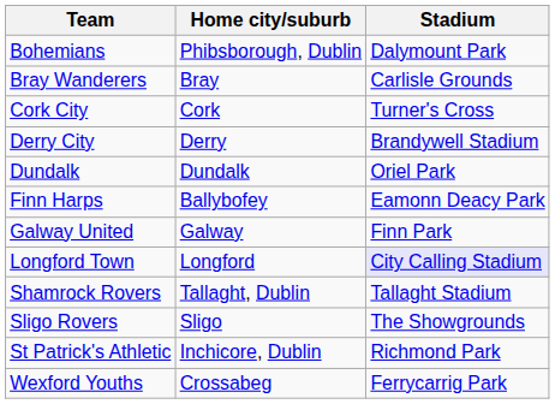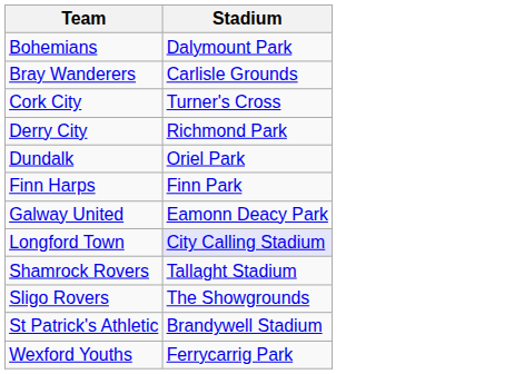 <table class="wikitable sortable">
 <tr>
 <th>Team</th>
-<th>Home city/suburb</th>
 <th>Stadium</th>
 </tr>
 <tr>
 <td><a href='#'>Bohemians</a></td>
-<td><a href='#'>Phibsborough</a>, <a href='#'>Dublin</a></td>
 <td><a href='#'>Dalymount Park</a></td>
 </tr>
 <tr>
 <td><a href='#'>Bray Wanderers</a></td>
-<td><a href='#'>Bray</a></td>
 <td><a href='#'>Carlisle Grounds</a></td>
 </tr>
 <tr>
 <td><a href='#'>Cork City</a></td>
-<td><a href='#'>Cork</a></td>
 <td><a href='#'>Turner's Cross</a></td>
 </tr>
 <tr>
 <td><a href='#'>Derry City</a></td>
-<td><a href='#'>Derry</a></td>
-<td><a href='#'>Brandywell Stadium</a></td>
+<td><a href='#'>Richmond Park</a></td>
 </tr>
 <tr>
-<td><a href='#'>Dundalk</a></td>
 <td><a href='#'>Dundalk</a></td>
 <td><a href='#'>Oriel Park</a></td>
 </tr>
 <tr>
 <td><a href='#'>Finn Harps</a></td>
-<td><a href='#'>Ballybofey</a></td>
+<td><a href='#'>Finn Park</a></td>
+</tr>
+<tr>
+<td><a href='#'>Galway United</a></td>
 <td><a href='#'>Eamonn Deacy Park</a></td>
 </tr>
 <tr>
-<td><a href='#'>Galway United</a></td>
-<td><a href='#'>Galway</a></td>
-<td><a href='#'>Finn Park</a></td>
-</tr>
-<tr>
 <td><a href='#'>Longford Town</a></td>
-<td><a href='#'>Longford</a></td>
 <td style="background: lavender;"><a href='#'>City Calling Stadium</a></td>
 </tr>
 <tr>
 <td><a href='#'>Shamrock Rovers</a></td>
-<td><a href='#'>Tallaght</a>, <a href='#'>Dublin</a></td>
 <td><a href='#'>Tallaght Stadium</a></td>
 </tr>
 <tr>
 <td><a href='#'>Sligo Rovers</a></td>
-<td><a href='#'>Sligo</a></td>
 <td><a href='#'>The Showgrounds</a></td>
 </tr>
 <tr>
 <td><a href='#'>St Patrick's Athletic</a></td>
-<td><a href='#'>Inchicore</a>, <a href='#'>Dublin</a></td>
-<td><a href='#'>Richmond Park</a></td>
+<td><a href='#'>Brandywell Stadium</a></td>
 </tr>
 <tr>
 <td><a href='#'>Wexford Youths</a></td>
-<td><a href='#'>Crossabeg</a></td>
 <td><a href='#'>Ferrycarrig Park</a></td>
 </tr>
 </table>
